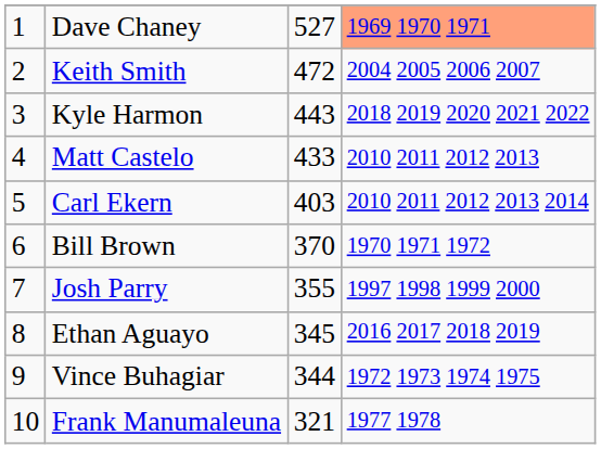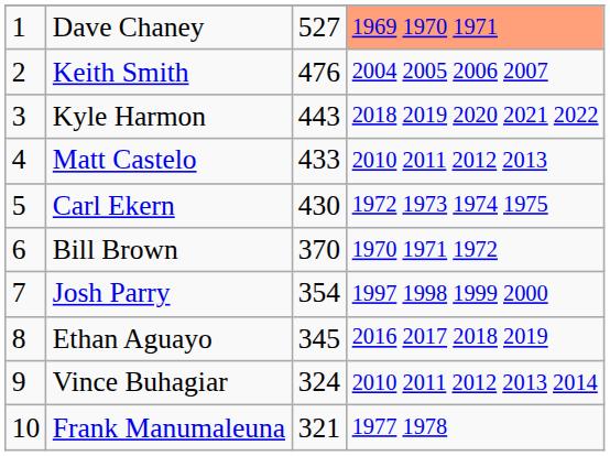 <table class="wikitable">
 <tr>
 </tr>
 <tr>
 <td>1</td>
 <td>Dave Chaney</td>
 <td>527</td>
 <td style="background: lightsalmon; font-size:80%;"><a href='#'>1969</a> <a href='#'>1970</a> <a href='#'>1971</a></td>
 </tr>
 <tr>
 <td>2</td>
 <td><a href='#'>Keith Smith</a></td>
-<td>472</td>
+<td>476</td>
 <td style="font-size:80%;"><a href='#'>2004</a> <a href='#'>2005</a> <a href='#'>2006</a> <a href='#'>2007</a></td>
 </tr>
 <tr>
 <td>3</td>
 <td>Kyle Harmon</td>
 <td>443</td>
 <td style="font-size:80%;"><a href='#'>2018</a> <a href='#'>2019</a> <a href='#'>2020</a> <a href='#'>2021</a> <a href='#'>2022</a></td>
 </tr>
 <tr>
 <td>4</td>
 <td><a href='#'>Matt Castelo</a></td>
 <td>433</td>
 <td style="font-size:80%;"><a href='#'>2010</a> <a href='#'>2011</a> <a href='#'>2012</a> <a href='#'>2013</a></td>
 </tr>
 <tr>
 <td>5</td>
 <td><a href='#'>Carl Ekern</a></td>
-<td>403</td>
-<td style="font-size:80%;"><a href='#'>2010</a> <a href='#'>2011</a> <a href='#'>2012</a> <a href='#'>2013</a> <a href='#'>2014</a></td>
+<td>430</td>
+<td style="font-size:80%;"><a href='#'>1972</a> <a href='#'>1973</a> <a href='#'>1974</a> <a href='#'>1975</a></td>
 </tr>
 <tr>
 <td>6</td>
 <td>Bill Brown</td>
 <td>370</td>
 <td style="font-size:80%;"><a href='#'>1970</a> <a href='#'>1971</a> <a href='#'>1972</a></td>
 </tr>
 <tr>
 <td>7</td>
 <td><a href='#'>Josh Parry</a></td>
-<td>355</td>
+<td>354</td>
 <td style="font-size:80%;"><a href='#'>1997</a> <a href='#'>1998</a> <a href='#'>1999</a> <a href='#'>2000</a></td>
 </tr>
 <tr>
 <td>8</td>
 <td>Ethan Aguayo</td>
 <td>345</td>
 <td style="font-size:80%;"><a href='#'>2016</a> <a href='#'>2017</a> <a href='#'>2018</a> <a href='#'>2019</a></td>
 </tr>
 <tr>
 <td>9</td>
 <td>Vince Buhagiar</td>
-<td>344</td>
-<td style="font-size:80%;"><a href='#'>1972</a> <a href='#'>1973</a> <a href='#'>1974</a> <a href='#'>1975</a></td>
+<td>324</td>
+<td style="font-size:80%;"><a href='#'>2010</a> <a href='#'>2011</a> <a href='#'>2012</a> <a href='#'>2013</a> <a href='#'>2014</a></td>
 </tr>
 <tr>
 <td>10</td>
 <td><a href='#'>Frank Manumaleuna</a></td>
 <td>321</td>
 <td style="font-size:80%;"><a href='#'>1977</a> <a href='#'>1978</a></td>
 </tr>
 </table>
